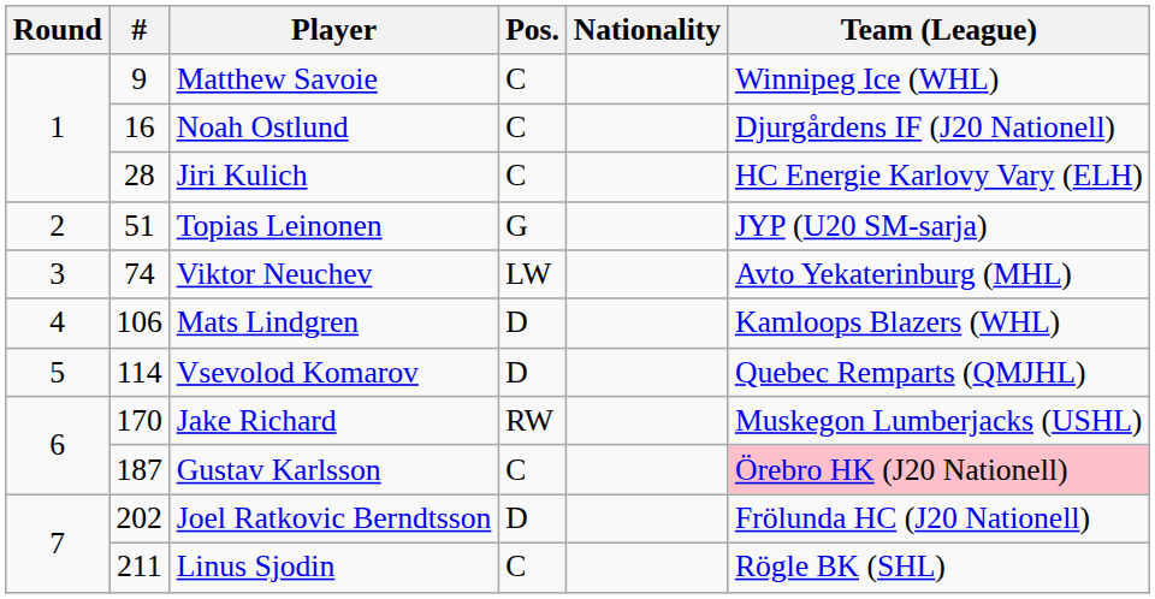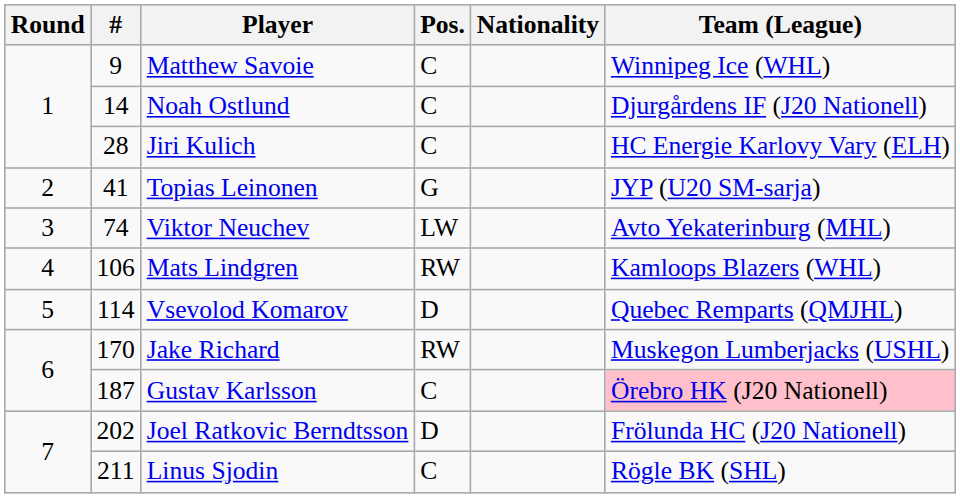 <table class="wikitable">
 <tr>
 <th>Round</th>
 <th>#</th>
 <th>Player</th>
 <th>Pos.</th>
 <th>Nationality</th>
 <th>Team (League)</th>
 </tr>
 <tr>
 <td rowspan=3 & style="text-align:center;">1</td>
 <td style="text-align:center;">9</td>
 <td><a href='#'>Matthew Savoie</a></td>
 <td>C</td>
 <td></td>
 <td><a href='#'>Winnipeg Ice</a> (<a href='#'>WHL</a>)</td>
 </tr>
 <tr>
-<td style="text-align:center;">16</td>
+<td style="text-align:center;">14</td>
 <td><a href='#'>Noah Ostlund</a></td>
 <td>C</td>
 <td></td>
 <td><a href='#'>Djurgårdens IF</a> (<a href='#'>J20 Nationell</a>)</td>
 </tr>
 <tr>
 <td style="text-align:center;">28</td>
 <td><a href='#'>Jiri Kulich</a></td>
 <td>C</td>
 <td></td>
 <td><a href='#'>HC Energie Karlovy Vary</a> (<a href='#'>ELH</a>)</td>
 </tr>
 <tr>
 <td style="text-align:center;">2</td>
-<td style="text-align:center;">51</td>
+<td style="text-align:center;">41</td>
 <td><a href='#'>Topias Leinonen</a></td>
 <td>G</td>
 <td></td>
 <td><a href='#'>JYP</a> (<a href='#'>U20 SM-sarja</a>)</td>
 </tr>
 <tr>
 <td style="text-align:center;">3</td>
 <td style="text-align:center;">74</td>
 <td><a href='#'>Viktor Neuchev</a></td>
 <td>LW</td>
 <td></td>
 <td><a href='#'>Avto Yekaterinburg</a> (<a href='#'>MHL</a>)</td>
 </tr>
 <tr>
 <td style="text-align:center;">4</td>
 <td style="text-align:center;">106</td>
 <td><a href='#'>Mats Lindgren</a></td>
-<td>D</td>
+<td>RW</td>
 <td></td>
 <td><a href='#'>Kamloops Blazers</a> (<a href='#'>WHL</a>)</td>
 </tr>
 <tr>
 <td style="text-align:center;">5</td>
 <td style="text-align:center;">114</td>
 <td><a href='#'>Vsevolod Komarov</a></td>
 <td>D</td>
 <td></td>
 <td><a href='#'>Quebec Remparts</a> (<a href='#'>QMJHL</a>)</td>
 </tr>
 <tr>
 <td rowspan=2 & style="text-align:center;">6</td>
 <td style="text-align:center;">170</td>
 <td><a href='#'>Jake Richard</a></td>
 <td>RW</td>
 <td></td>
 <td><a href='#'>Muskegon Lumberjacks</a> (<a href='#'>USHL</a>)</td>
 </tr>
 <tr>
 <td style="text-align:center;">187</td>
 <td><a href='#'>Gustav Karlsson</a></td>
 <td>C</td>
 <td></td>
 <td style="background: pink;"><a href='#'>Örebro HK</a> (J20 Nationell)</td>
 </tr>
 <tr>
 <td rowspan=2 & style="text-align:center;">7</td>
 <td style="text-align:center;">202</td>
 <td><a href='#'>Joel Ratkovic Berndtsson</a></td>
 <td>D</td>
 <td></td>
 <td><a href='#'>Frölunda HC</a> (<a href='#'>J20 Nationell</a>)</td>
 </tr>
 <tr>
 <td style="text-align:center;">211</td>
 <td><a href='#'>Linus Sjodin</a></td>
 <td>C</td>
 <td></td>
 <td><a href='#'>Rögle BK</a> (<a href='#'>SHL</a>)</td>
 </tr>
 </table>
